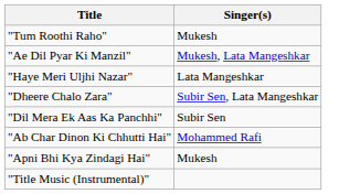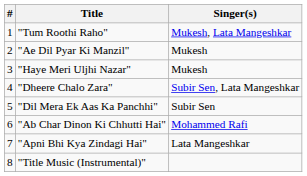 <table class="wikitable" style="font-size:95%;">
 <tr>
+<th>#</th>
 <th>Title</th>
 <th>Singer(s)</th>
 </tr>
 <tr>
+<td>1</td>
 <td>"Tum Roothi Raho"</td>
+<td><a href='#'>Mukesh</a>, <a href='#'>Lata Mangeshkar</a></td>
+</tr>
+<tr>
+<td>2</td>
+<td>"Ae Dil Pyar Ki Manzil"</td>
 <td>Mukesh</td>
 </tr>
 <tr>
-<td>"Ae Dil Pyar Ki Manzil"</td>
-<td><a href='#'>Mukesh</a>, <a href='#'>Lata Mangeshkar</a></td>
+<td>3</td>
+<td>"Haye Meri Uljhi Nazar"</td>
+<td>Mukesh</td>
 </tr>
 <tr>
-<td>"Haye Meri Uljhi Nazar"</td>
-<td>Lata Mangeshkar</td>
-</tr>
-<tr>
+<td>4</td>
 <td>"Dheere Chalo Zara"</td>
 <td><a href='#'>Subir Sen</a>, Lata Mangeshkar</td>
 </tr>
 <tr>
+<td>5</td>
 <td>"Dil Mera Ek Aas Ka Panchhi"</td>
 <td>Subir Sen</td>
 </tr>
 <tr>
+<td>6</td>
 <td>"Ab Char Dinon Ki Chhutti Hai"</td>
 <td><a href='#'>Mohammed Rafi</a></td>
 </tr>
 <tr>
+<td>7</td>
 <td>"Apni Bhi Kya Zindagi Hai"</td>
-<td>Mukesh</td>
+<td>Lata Mangeshkar</td>
 </tr>
 <tr>
+<td>8</td>
 <td>"Title Music (Instrumental)"</td>
 <td></td>
 </tr>
 </table>
